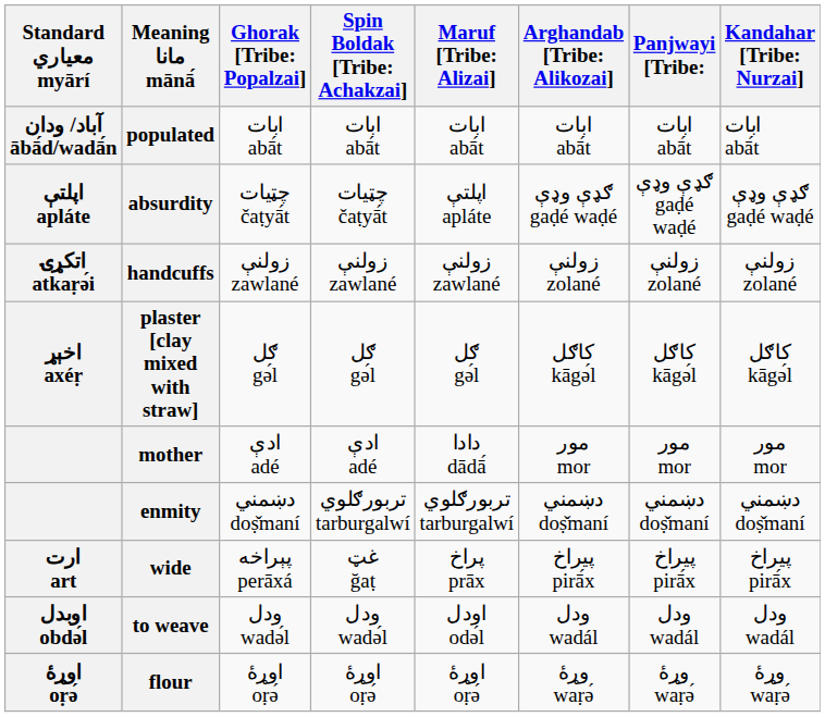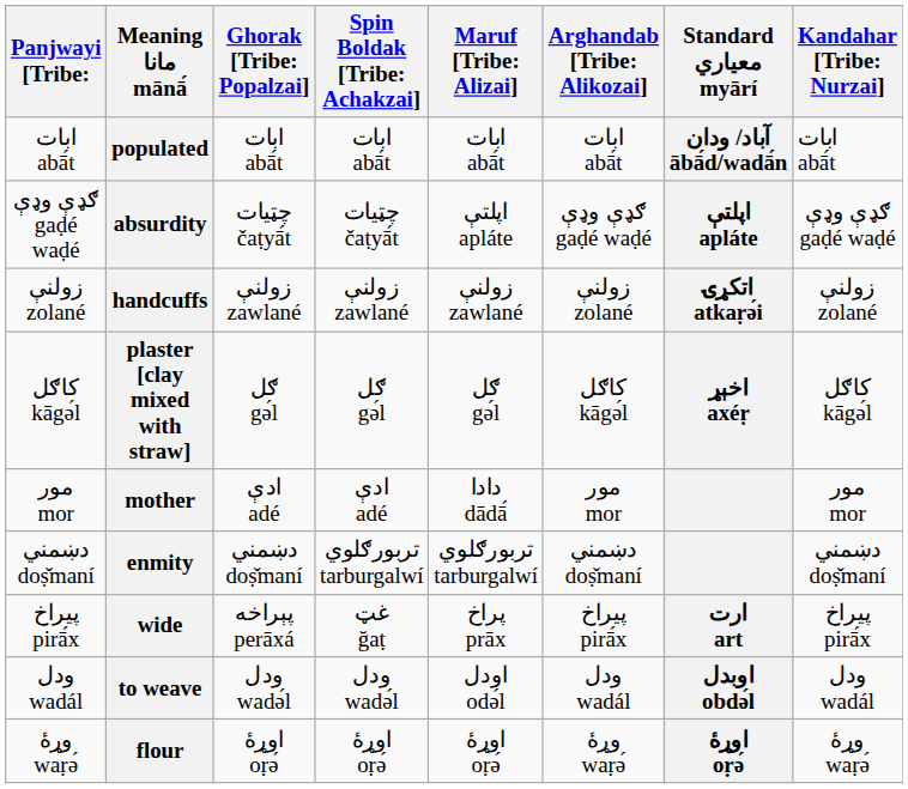 <table class="wikitable sortable" align="center">
 <tr>
-<th>Standard<br><strong>معياري</strong><br>myārí</th>
+<th><a href='#'>Panjwayi</a><br>[Tribe: <a href='#'></a></th>
 <th style="padding:5px;">Meaning<br>مانا<br>mānā́</th>
 <th align="center"><a href='#'>Ghorak</a><br>[Tribe: <a href='#'>Popalzai</a>]</th>
 <th align="center"><a href='#'>Spin Boldak</a><br>[Tribe: <a href='#'>Achakzai</a>]</th>
 <th align="center"><a href='#'>Maruf</a><br>[Tribe: <a href='#'>Alizai</a>]</th>
 <th align="center"><a href='#'>Arghandab</a><br>[Tribe: <a href='#'>Alikozai</a>]</th>
-<th><a href='#'>Panjwayi</a><br>[Tribe: <a href='#'></a></th>
+<th>Standard<br><strong>معياري</strong><br>myārí</th>
 <th><a href='#'>Kandahar</a><br>[Tribe: <a href='#'>Nurzai</a>]</th>
 </tr>
 <tr>
-<th>آباد/ ودان<br>ābā́d/wadā́n</th>
+<td align="center">ابات<br>abā́t</td>
 <th align="left">populated</th>
 <td align="center">ابات<br>abā́t</td>
 <td align="center">ابات<br>abā́t</td>
 <td align="center">ابات<br>abā́t</td>
 <td align="center">ابات<br>abā́t</td>
-<td align="center">ابات<br>abā́t</td>
+<th>آباد/ ودان<br>ābā́d/wadā́n</th>
 <td>ابات<br>abā́t</td>
 </tr>
 <tr>
-<th>اپلتې<br>apláte</th>
+<td align="center">ګډې وډې<br>gaḍé waḍé</td>
 <th align="left">absurdity</th>
 <td align="center">چټيات<br>čaṭyā́t</td>
 <td align="center">چټيات<br>čaṭyā́t</td>
 <td align="center">اپلتې<br>apláte</td>
 <td align="center">ګډې وډې<br>gaḍé waḍé</td>
-<td align="center">ګډې وډې<br>gaḍé waḍé</td>
+<th>اپلتې<br>apláte</th>
 <td align="center">ګډې وډې<br>gaḍé waḍé</td>
 </tr>
 <tr>
-<th>اتکړۍ<br>atkaṛə́i</th>
+<td align="center">زولنې<br>zolané</td>
 <th>handcuffs</th>
 <td align="center">زولنې<br>zawlané</td>
 <td align="center">زولنې<br>zawlané</td>
 <td align="center">زولنې<br>zawlané</td>
 <td align="center">زولنې<br>zolané</td>
-<td align="center">زولنې<br>zolané</td>
+<th>اتکړۍ<br>atkaṛə́i</th>
 <td align="center">زولنې<br>zolané</td>
 </tr>
 <tr>
-<th>اخېړ<br>axéṛ</th>
+<td align="center">کاګل<br>kāgә́l</td>
 <th>plaster<br>[clay mixed with straw]</th>
 <td align="center">ګل<br>gә́l</td>
 <td align="center">ګل<br>gә́l</td>
 <td align="center">ګل<br>gә́l</td>
 <td align="center">کاګل<br>kāgә́l</td>
-<td align="center">کاګل<br>kāgә́l</td>
+<th>اخېړ<br>axéṛ</th>
 <td align="center">کاګل<br>kāgә́l</td>
 </tr>
 <tr>
-<th></th>
+<td align="center">مور<br>mor</td>
 <th>mother</th>
 <td align="center">ادې<br>adé</td>
 <td align="center">ادې<br>adé</td>
 <td align="center">دادا<br>dādā́</td>
 <td align="center">مور<br>mor</td>
-<td align="center">مور<br>mor</td>
+<th></th>
 <td align="center">مور<br>mor</td>
 </tr>
 <tr>
-<th></th>
+<td align="center">دښمني<br>doṣ̌maní</td>
 <th>enmity</th>
 <td align="center">دښمني<br>doṣ̌maní</td>
 <td align="center">تربورګلوي<br>tarburgalwí</td>
 <td align="center">تربورګلوي<br>tarburgalwí</td>
 <td align="center">دښمني<br>doṣ̌maní</td>
-<td align="center">دښمني<br>doṣ̌maní</td>
+<th></th>
 <td align="center">دښمني<br>doṣ̌maní</td>
 </tr>
 <tr>
-<th>ارت<br>art</th>
+<td align="center">پيراخ<br>pirā́x</td>
 <th>wide</th>
 <td align="center">پېراخه<br>perāxá</td>
 <td align="center">غټ<br>ğaṭ</td>
 <td align="center">پراخ<br>prāx</td>
 <td align="center">پيراخ<br>pirā́x</td>
-<td align="center">پيراخ<br>pirā́x</td>
+<th>ارت<br>art</th>
 <td align="center">پيراخ<br>pirā́x</td>
 </tr>
 <tr>
-<th>اوبدل<br>obdә́l</th>
+<td align="center">ودل<br>wadál</td>
 <th>to weave</th>
 <td align="center">ودل<br>wadә́l</td>
 <td align="center">ودل<br>wadә́l</td>
 <td align="center">اودل<br>odә́l</td>
 <td align="center">ودل<br>wadál</td>
-<td align="center">ودل<br>wadál</td>
+<th>اوبدل<br>obdә́l</th>
 <td align="center">ودل<br>wadál</td>
 </tr>
 <tr>
-<th>اوړۀ<br>oṛә́</th>
+<td align="center">وړۀ<br>waṛә́</td>
 <th>flour</th>
 <td align="center">اوړۀ<br>oṛә́</td>
 <td align="center">اوړۀ<br>oṛә́</td>
 <td align="center">اوړۀ<br>oṛә́</td>
 <td align="center">وړۀ<br>waṛә́</td>
-<td align="center">وړۀ<br>waṛә́</td>
+<th>اوړۀ<br>oṛә́</th>
 <td align="center">وړۀ<br>waṛә́</td>
 </tr>
 </table>
